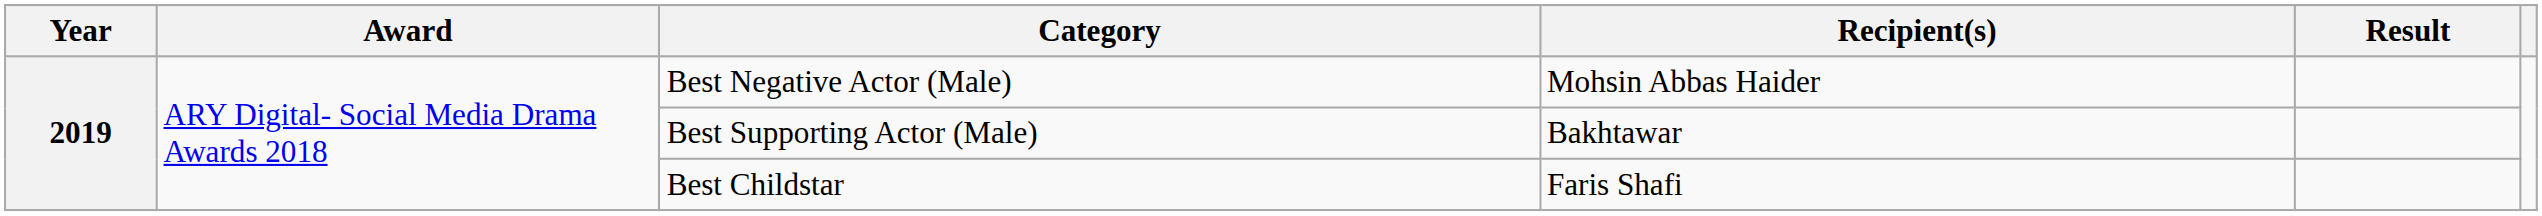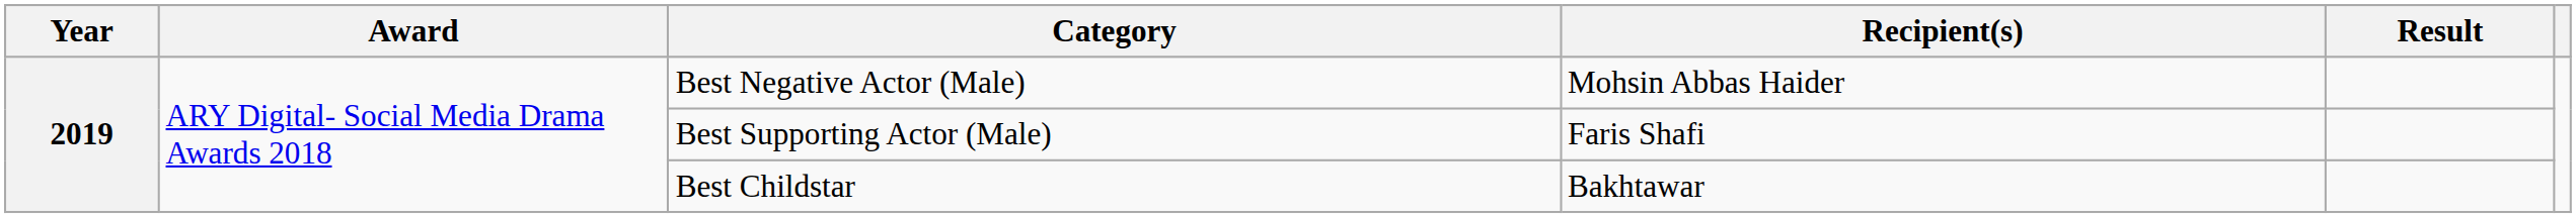 <table class="wikitable" width="78%" style="font-size: 95%;">
 <tr style="background:#ccc; text-align:center;">
 <th scope="col" width="6%">Year</th>
 <th scope="col" width="20%">Award</th>
 <th scope="col" width="35%">Category</th>
 <th scope="col" width="30%">Recipient(s)</th>
 <th scope="col" width="10%">Result</th>
 <th></th>
 </tr>
 <tr>
 <th rowspan="3">2019</th>
 <td rowspan="3"><a href='#'>ARY Digital- Social Media Drama Awards 2018</a></td>
 <td>Best Negative Actor (Male)</td>
 <td>Mohsin Abbas Haider</td>
 <td></td>
 <td rowspan="3"></td>
 </tr>
 <tr>
 <td>Best Supporting Actor (Male)</td>
-<td>Bakhtawar</td>
+<td>Faris Shafi</td>
 <td></td>
 </tr>
 <tr>
 <td>Best Childstar</td>
-<td>Faris Shafi</td>
+<td>Bakhtawar</td>
 <td></td>
 </tr>
 </table>
